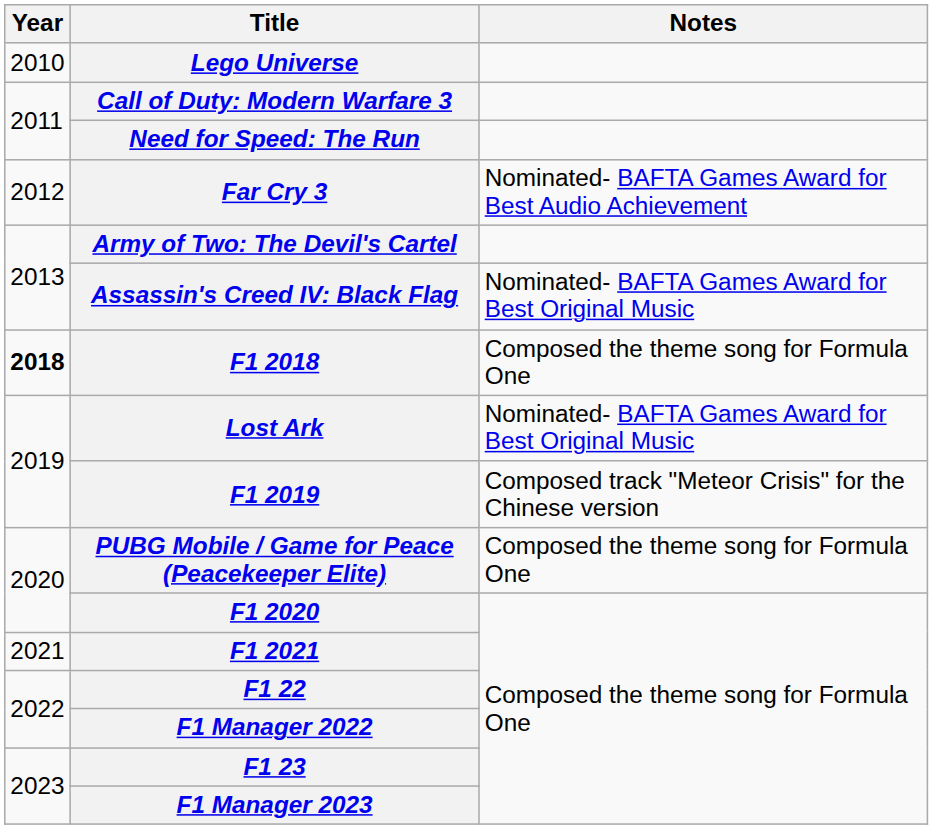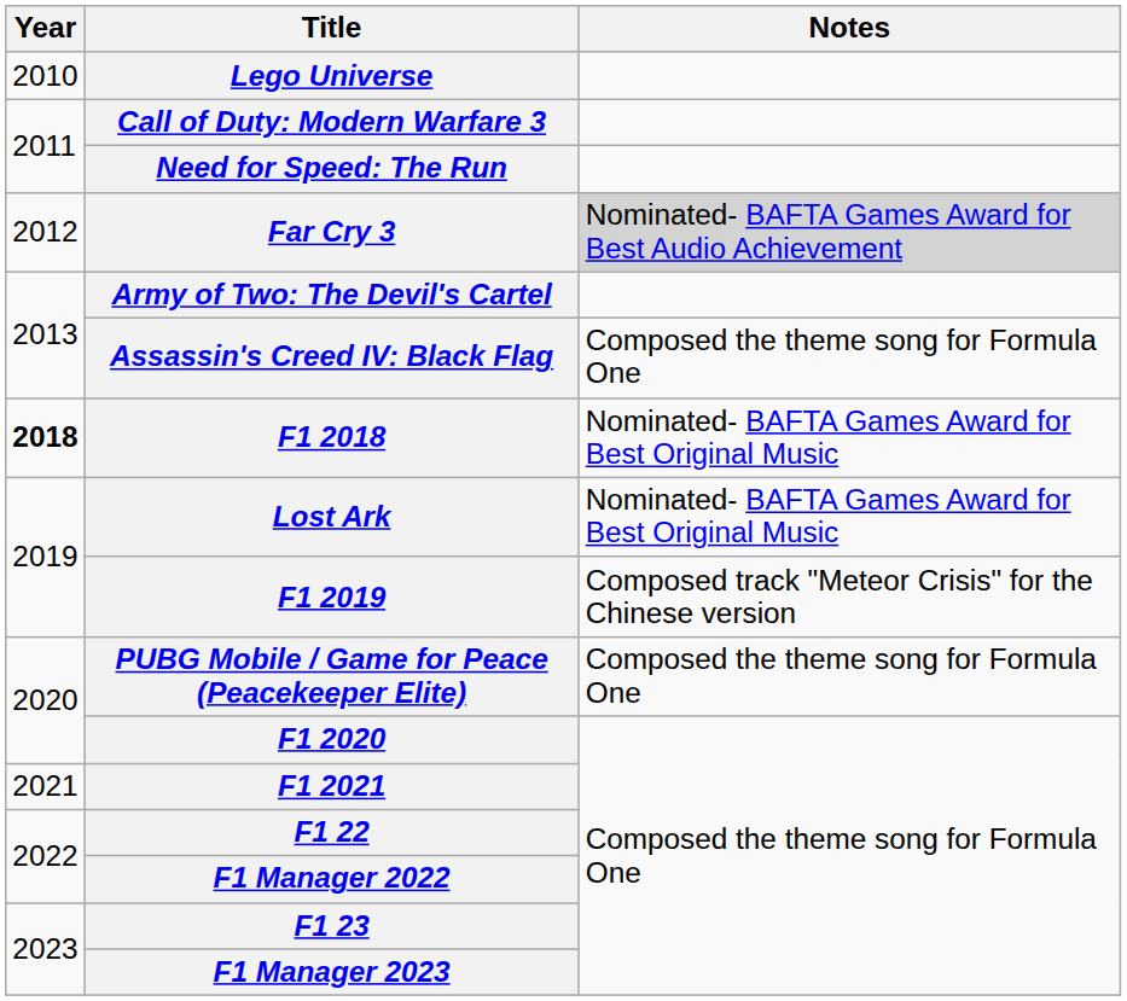 <table class="wikitable plainrowheaders">
 <tr>
 <th>Year</th>
 <th>Title</th>
 <th>Notes</th>
 </tr>
 <tr>
 <td>2010</td>
 <th scope="row" style="text-align:center;"><em><a href='#'>Lego Universe</a></em></th>
 <td></td>
 </tr>
 <tr>
 <td rowspan="2">2011</td>
 <th scope="row" style="text-align:center;"><em><a href='#'>Call of Duty: Modern Warfare 3</a></em></th>
 <td></td>
 </tr>
 <tr>
 <th scope="row" style="text-align:center;"><em><a href='#'>Need for Speed: The Run</a></em></th>
 <td></td>
 </tr>
 <tr>
 <td>2012</td>
 <th scope="row" style="text-align:center;"><em><a href='#'>Far Cry 3</a></em></th>
-<td>Nominated- <a href='#'>BAFTA Games Award for Best Audio Achievement</a></td>
+<td style="background: lightgrey;">Nominated- <a href='#'>BAFTA Games Award for Best Audio Achievement</a></td>
 </tr>
 <tr>
 <td rowspan="2">2013</td>
 <th scope="row" style="text-align:center;"><em><a href='#'>Army of Two: The Devil's Cartel</a></em></th>
 <td></td>
 </tr>
 <tr>
 <th scope="row" style="text-align:center;"><em><a href='#'>Assassin's Creed IV: Black Flag</a></em></th>
-<td>Nominated- <a href='#'>BAFTA Games Award for Best Original Music</a></td>
+<td>Composed the theme song for Formula One</td>
 </tr>
 <tr>
 <td><strong>2018</strong></td>
 <th scope="row" style="text-align:center;"><em><a href='#'>F1 2018</a></em></th>
-<td>Composed the theme song for Formula One</td>
+<td>Nominated- <a href='#'>BAFTA Games Award for Best Original Music</a></td>
 </tr>
 <tr>
 <td rowspan="2">2019</td>
 <th scope="row" style="text-align:center;"><em><a href='#'>Lost Ark</a></em></th>
 <td>Nominated- <a href='#'>BAFTA Games Award for Best Original Music</a></td>
 </tr>
 <tr>
 <th scope="row" style="text-align:center;"><em><a href='#'>F1 2019</a></em></th>
 <td>Composed track "Meteor Crisis" for the Chinese version</td>
 </tr>
 <tr>
 <td rowspan="2">2020</td>
 <th scope="row" style="text-align:center;"><em><a href='#'>PUBG Mobile / Game for Peace (Peacekeeper Elite)</a></em></th>
 <td>Composed the theme song for Formula One</td>
 </tr>
 <tr>
 <th scope="row" style="text-align:center;"><em><a href='#'>F1 2020</a></em></th>
 <td rowspan=6>Composed the theme song for Formula One</td>
 </tr>
 <tr>
 <td>2021</td>
 <th scope="row" style="text-align:center;"><em><a href='#'>F1 2021</a></em></th>
 </tr>
 <tr>
 <td rowspan="2">2022</td>
 <th scope="row" style="text-align:center;"><em><a href='#'>F1 22</a></em></th>
 </tr>
 <tr>
 <th scope="row" style="text-align:center;"><em><a href='#'>F1 Manager 2022</a></em></th>
 </tr>
 <tr>
 <td rowspan="2">2023</td>
 <th scope="row" style="text-align:center;"><em><a href='#'>F1 23</a></em></th>
 </tr>
 <tr>
 <th scope="row" style="text-align:center;"><em><a href='#'>F1 Manager 2023</a></em></th>
 </tr>
 </table>
